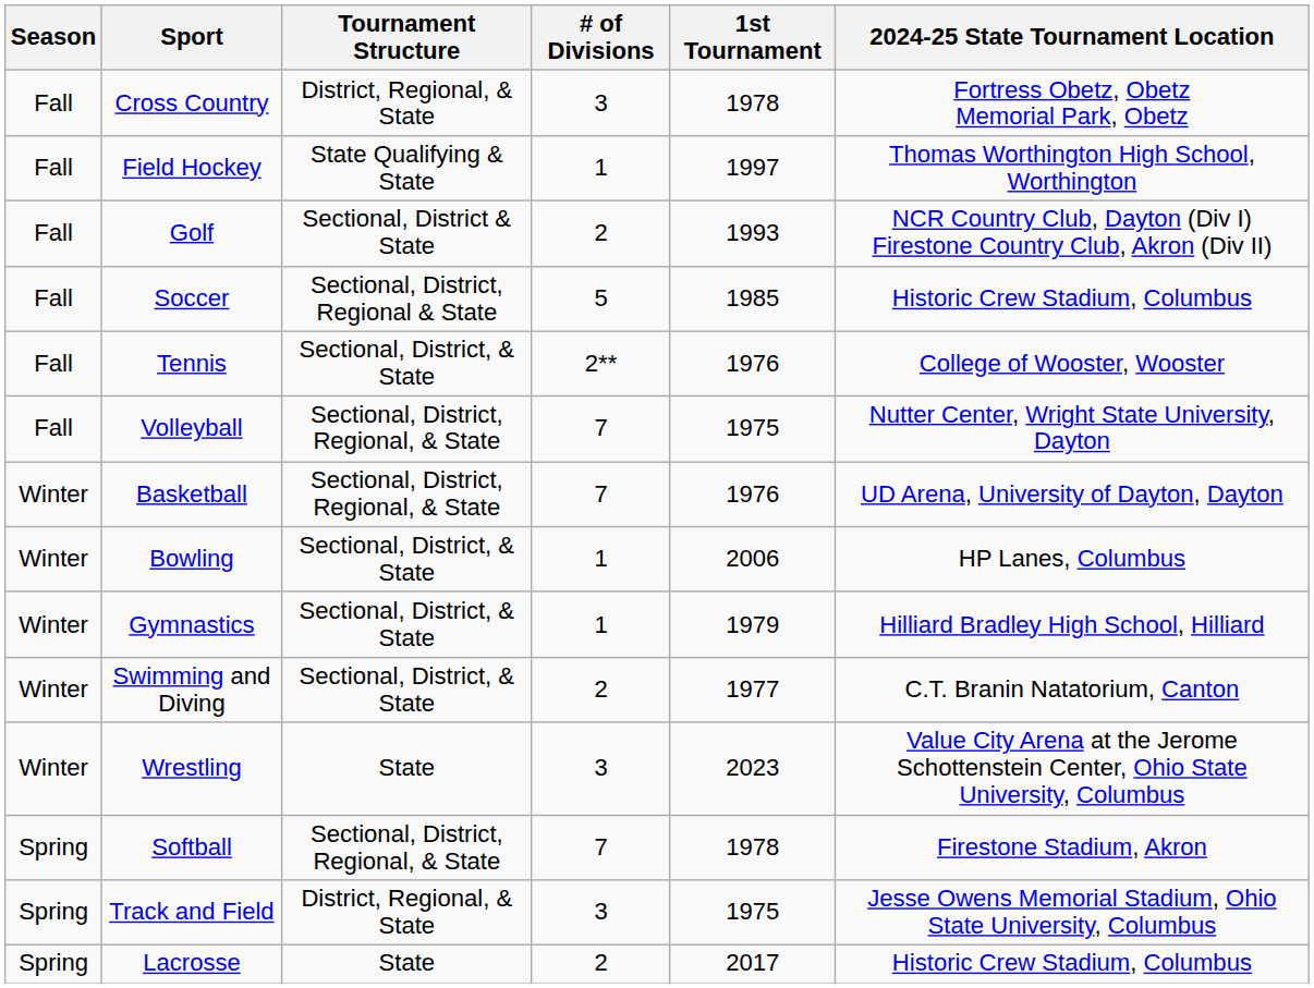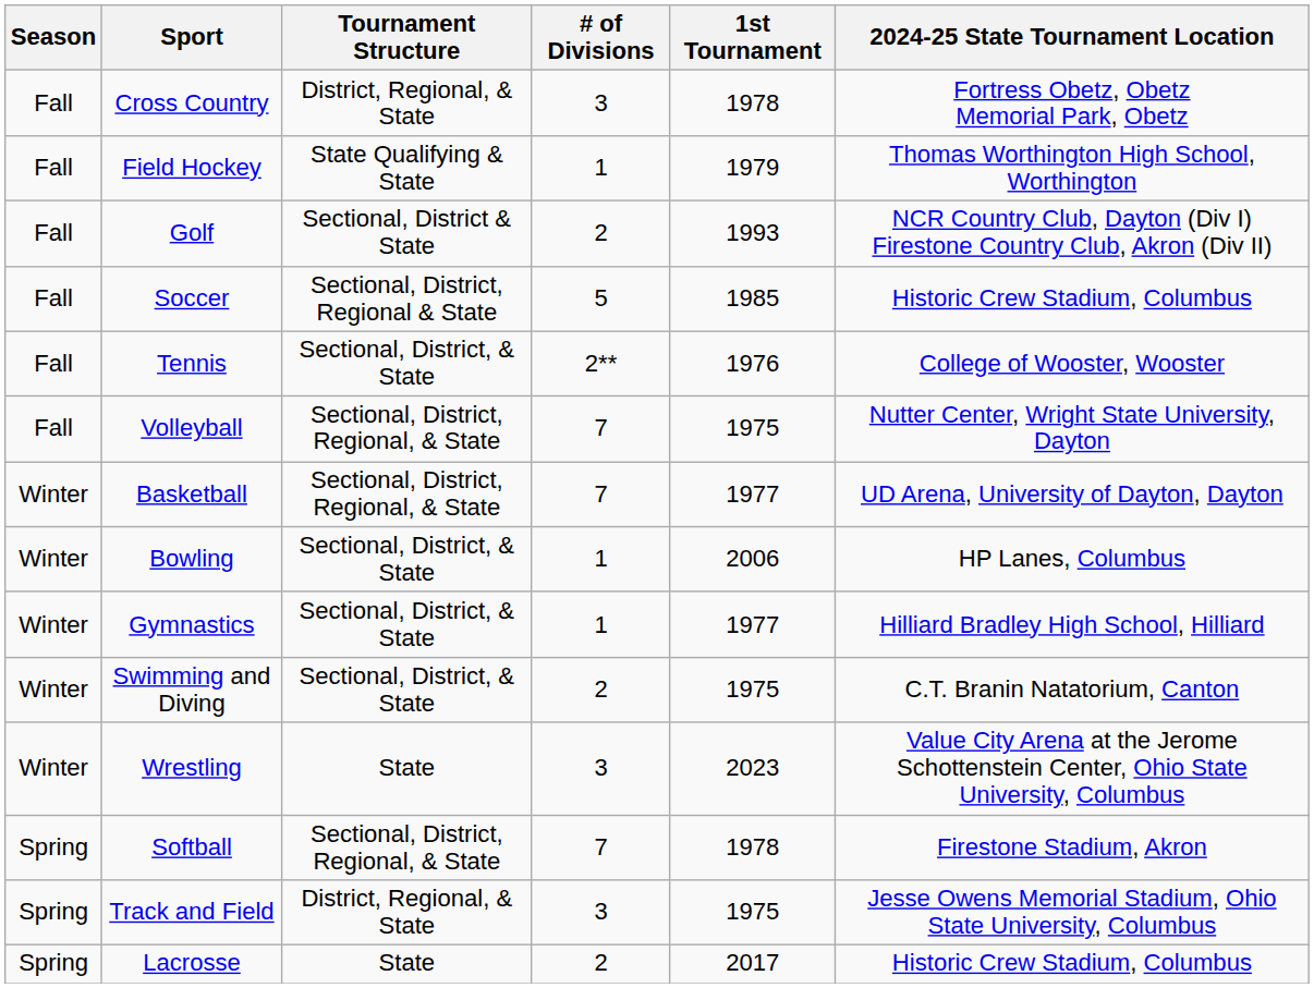 <table class="wikitable" style="text-align:center">
 <tr>
 <th>Season</th>
 <th>Sport</th>
 <th>Tournament Structure</th>
 <th># of Divisions</th>
 <th>1st Tournament</th>
 <th>2024-25 State Tournament Location</th>
 </tr>
 <tr>
 <td>Fall</td>
 <td><a href='#'>Cross Country</a></td>
 <td>District, Regional, & State</td>
 <td>3</td>
 <td>1978</td>
 <td><a href='#'>Fortress Obetz</a>, <a href='#'>Obetz</a><br><a href='#'>Memorial Park</a>, <a href='#'>Obetz</a></td>
 </tr>
 <tr>
 <td>Fall</td>
 <td><a href='#'>Field Hockey</a></td>
 <td>State Qualifying & State</td>
 <td>1</td>
-<td>1997</td>
+<td>1979</td>
 <td><a href='#'>Thomas Worthington High School</a>, <a href='#'>Worthington</a></td>
 </tr>
 <tr>
 <td>Fall</td>
 <td><a href='#'>Golf</a></td>
 <td>Sectional, District & State</td>
 <td>2</td>
 <td>1993</td>
 <td><a href='#'>NCR Country Club</a>, <a href='#'>Dayton</a> (Div I)<br><a href='#'>Firestone Country Club</a>, <a href='#'>Akron</a> (Div II)</td>
 </tr>
 <tr>
 <td>Fall</td>
 <td><a href='#'>Soccer</a></td>
 <td>Sectional, District, Regional & State</td>
 <td>5</td>
 <td>1985</td>
 <td><a href='#'>Historic Crew Stadium</a>, <a href='#'>Columbus</a></td>
 </tr>
 <tr>
 <td>Fall</td>
 <td><a href='#'>Tennis</a></td>
 <td>Sectional, District, & State</td>
 <td>2**</td>
 <td>1976</td>
 <td><a href='#'>College of Wooster</a>, <a href='#'>Wooster</a></td>
 </tr>
 <tr>
 <td>Fall</td>
 <td><a href='#'>Volleyball</a></td>
 <td>Sectional, District, Regional, & State</td>
 <td>7</td>
 <td>1975</td>
 <td><a href='#'>Nutter Center</a>, <a href='#'>Wright State University</a>, <a href='#'>Dayton</a></td>
 </tr>
 <tr>
 <td>Winter</td>
 <td><a href='#'>Basketball</a></td>
 <td>Sectional, District, Regional, & State</td>
 <td>7</td>
-<td>1976</td>
+<td>1977</td>
 <td><a href='#'>UD Arena</a>, <a href='#'>University of Dayton</a>, <a href='#'>Dayton</a></td>
 </tr>
 <tr>
 <td>Winter</td>
 <td><a href='#'>Bowling</a></td>
 <td>Sectional, District, & State</td>
 <td>1</td>
 <td>2006</td>
 <td>HP Lanes, <a href='#'>Columbus</a></td>
 </tr>
 <tr>
 <td>Winter</td>
 <td><a href='#'>Gymnastics</a></td>
 <td>Sectional, District, & State</td>
 <td>1</td>
-<td>1979</td>
+<td>1977</td>
 <td><a href='#'>Hilliard Bradley High School</a>, <a href='#'>Hilliard</a></td>
 </tr>
 <tr>
 <td>Winter</td>
 <td><a href='#'>Swimming</a> and Diving</td>
 <td>Sectional, District, & State</td>
 <td>2</td>
-<td>1977</td>
+<td>1975</td>
 <td>C.T. Branin Natatorium, <a href='#'>Canton</a></td>
 </tr>
 <tr>
 <td>Winter</td>
 <td><a href='#'>Wrestling</a></td>
 <td>State</td>
 <td>3</td>
 <td>2023</td>
 <td><a href='#'>Value City Arena</a> at the Jerome Schottenstein Center, <a href='#'>Ohio State University</a>, <a href='#'>Columbus</a></td>
 </tr>
 <tr>
 <td>Spring</td>
 <td><a href='#'>Softball</a></td>
 <td>Sectional, District, Regional, & State</td>
 <td>7</td>
 <td>1978</td>
 <td><a href='#'>Firestone Stadium</a>, <a href='#'>Akron</a></td>
 </tr>
 <tr>
 <td>Spring</td>
 <td><a href='#'>Track and Field</a></td>
 <td>District, Regional, & State</td>
 <td>3</td>
 <td>1975</td>
 <td><a href='#'>Jesse Owens Memorial Stadium</a>, <a href='#'>Ohio State University</a>, <a href='#'>Columbus</a></td>
 </tr>
 <tr>
 <td>Spring</td>
 <td><a href='#'>Lacrosse</a></td>
 <td>State</td>
 <td>2</td>
 <td>2017</td>
 <td><a href='#'>Historic Crew Stadium</a>, <a href='#'>Columbus</a></td>
 </tr>
 </table>
